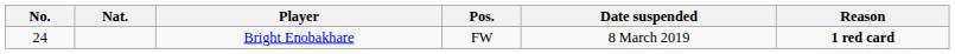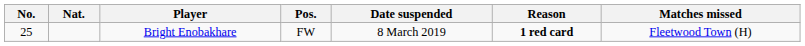 <table class="wikitable sortable alternance" style="font-size:85%; text-align:center; line-height:14px; width:70%;">
 <tr>
 <th>No.</th>
 <th>Nat.</th>
 <th>Player</th>
 <th>Pos.</th>
 <th>Date suspended</th>
 <th>Reason</th>
+<th>Matches missed</th>
 </tr>
 <tr>
-<td>24</td>
+<td>25</td>
 <td></td>
 <td><a href='#'>Bright Enobakhare</a></td>
 <td>FW</td>
 <td>8 March 2019</td>
 <td><strong>1 red card</strong></td>
+<td><a href='#'>Fleetwood Town</a> (H)</td>
 </tr>
 </table>
